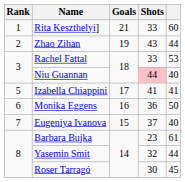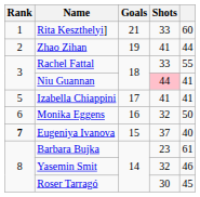 <table class="wikitable sortable" style="text-align: center;">
 <tr>
 <th>Rank</th>
 <th>Name</th>
 <th>Goals</th>
 <th>Shots</th>
 <th></th>
 </tr>
 <tr>
 <td>1</td>
 <td align="left"> <a href='#'>Rita Keszthelyi</a>]</td>
 <td>21</td>
 <td>33</td>
 <td>60</td>
 </tr>
 <tr>
 <td>2</td>
 <td align="left"> <a href='#'>Zhao Zihan</a></td>
 <td>19</td>
-<td>43</td>
+<td>41</td>
 <td>44</td>
 </tr>
 <tr>
 <td rowspan=2>3</td>
 <td align="left"> <a href='#'>Rachel Fattal</a></td>
 <td rowspan=2>18</td>
 <td>33</td>
-<td>53</td>
+<td>55</td>
 </tr>
 <tr>
 <td align="left"> <a href='#'>Niu Guannan</a></td>
 <td style="background: pink;">44</td>
-<td>40</td>
+<td>41</td>
 </tr>
 <tr>
 <td>5</td>
 <td align="left"> <a href='#'>Izabella Chiappini</a></td>
 <td>17</td>
 <td>41</td>
 <td>41</td>
 </tr>
 <tr>
 <td>6</td>
 <td align="left"> <a href='#'>Monika Eggens</a></td>
 <td>16</td>
-<td>36</td>
+<td>32</td>
 <td>50</td>
 </tr>
 <tr>
-<td>7</td>
+<td><strong>7</strong></td>
 <td align="left"> <a href='#'>Eugeniya Ivanova</a></td>
 <td>15</td>
 <td>37</td>
 <td>40</td>
 </tr>
 <tr>
 <td rowspan=3>8</td>
 <td align="left"> <a href='#'>Barbara Bujka</a></td>
 <td rowspan=3>14</td>
 <td>23</td>
 <td>61</td>
 </tr>
 <tr>
 <td align="left"> <a href='#'>Yasemin Smit</a></td>
 <td>32</td>
-<td>44</td>
+<td>46</td>
 </tr>
 <tr>
 <td align="left"> <a href='#'>Roser Tarragó</a></td>
 <td>30</td>
 <td>45</td>
 </tr>
 </table>
